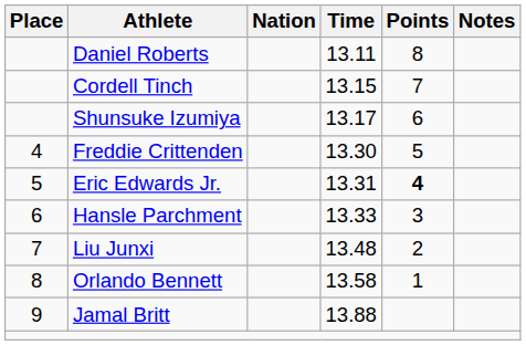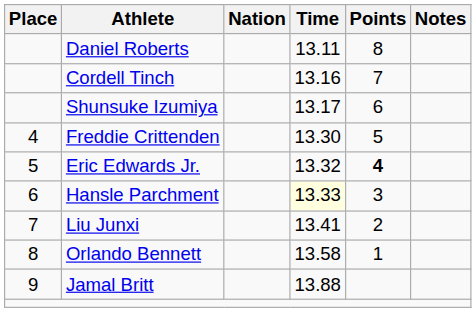 <table class="wikitable mw-datatable sortable" style="text-align:center;">
 <tr>
 <th scope="col">Place</th>
 <th scope="col">Athlete</th>
 <th scope="col">Nation</th>
 <th scope="col">Time</th>
 <th scope="col">Points</th>
 <th scope="col">Notes</th>
 </tr>
 <tr>
 <td></td>
 <td align="left"><a href='#'>Daniel Roberts</a></td>
 <td align="left"></td>
 <td>13.11</td>
 <td>8</td>
 <td></td>
 </tr>
 <tr>
 <td></td>
 <td align="left"><a href='#'>Cordell Tinch</a></td>
 <td align="left"></td>
-<td>13.15</td>
+<td>13.16</td>
 <td>7</td>
 <td></td>
 </tr>
 <tr>
 <td></td>
 <td align="left"><a href='#'>Shunsuke Izumiya</a></td>
 <td align="left"></td>
 <td>13.17</td>
 <td>6</td>
 <td></td>
 </tr>
 <tr>
 <td>4</td>
 <td align="left"><a href='#'>Freddie Crittenden</a></td>
 <td align="left"></td>
 <td>13.30</td>
 <td>5</td>
 <td></td>
 </tr>
 <tr>
 <td>5</td>
 <td align="left"><a href='#'>Eric Edwards Jr.</a></td>
 <td align="left"></td>
-<td>13.31</td>
+<td>13.32</td>
 <td><strong>4</strong></td>
 <td></td>
 </tr>
 <tr>
 <td>6</td>
 <td align="left"><a href='#'>Hansle Parchment</a></td>
 <td align="left"></td>
-<td>13.33</td>
+<td style="background: lightyellow;">13.33</td>
 <td>3</td>
 <td></td>
 </tr>
 <tr>
 <td>7</td>
 <td align="left"><a href='#'>Liu Junxi</a></td>
 <td align="left"></td>
-<td>13.48</td>
+<td>13.41</td>
 <td>2</td>
 <td></td>
 </tr>
 <tr>
 <td>8</td>
 <td align="left"><a href='#'>Orlando Bennett</a></td>
 <td align="left"></td>
 <td>13.58</td>
 <td>1</td>
 <td></td>
 </tr>
 <tr>
 <td>9</td>
 <td align="left"><a href='#'>Jamal Britt</a></td>
 <td align="left"></td>
 <td>13.88</td>
 <td></td>
 <td></td>
 </tr>
 <tr class="sortbottom">
 <td colspan="6"></td>
 </tr>
 </table>
